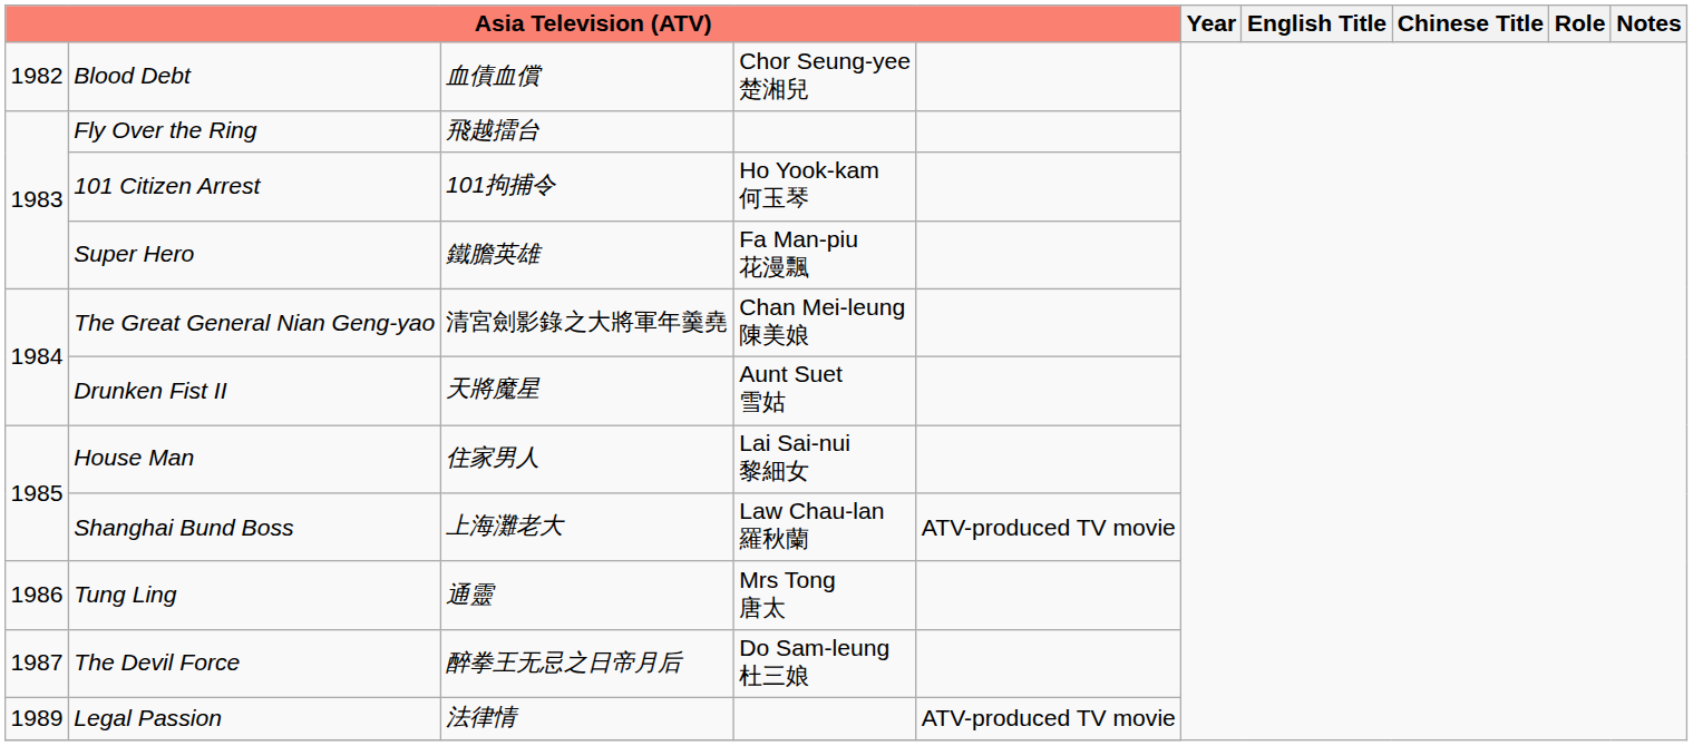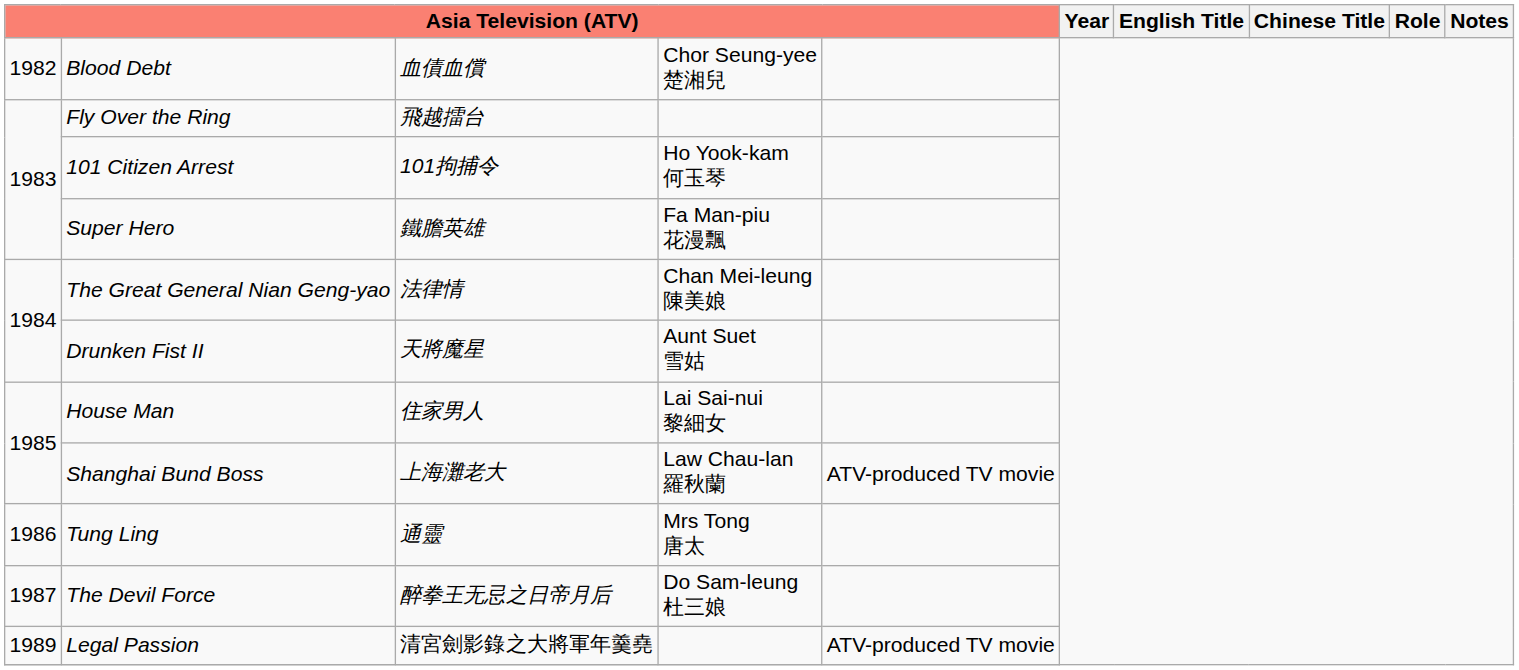 <table class="wikitable sortable">
 <tr>
 <th colspan=5 style="background: #FA8072;">Asia Television (ATV)</th>
 <th>Year</th>
 <th>English Title</th>
 <th>Chinese Title</th>
 <th>Role</th>
 <th>Notes</th>
 </tr>
 <tr>
 <td>1982</td>
 <td><em>Blood Debt</em></td>
 <td><em>血債血償</em></td>
 <td>Chor Seung-yee<br>楚湘兒<br></td>
 <td></td>
 </tr>
 <tr>
 <td rowspan="3">1983</td>
 <td><em>Fly Over the Ring</em></td>
 <td><em>飛越擂台</em></td>
 <td></td>
 <td></td>
 </tr>
 <tr>
 <td><em>101 Citizen Arrest</em></td>
 <td><em>101拘捕令</em></td>
 <td>Ho Yook-kam <br>何玉琴<br></td>
 <td></td>
 </tr>
 <tr>
 <td><em>Super Hero</em></td>
 <td><em>鐵膽英雄</em></td>
 <td>Fa Man-piu <br>花漫飄<br></td>
 <td></td>
 </tr>
 <tr>
 <td rowspan="2">1984</td>
 <td><em>The Great General Nian Geng-yao</em></td>
-<td>清宮劍影錄之大將軍年羹堯</td>
+<td><em>法律情</em></td>
 <td>Chan Mei-leung<br>陳美娘<br></td>
 <td></td>
 </tr>
 <tr>
 <td><em>Drunken Fist II</em></td>
 <td><em>天將魔星</em></td>
 <td>Aunt Suet  <br>雪姑<br></td>
 <td></td>
 </tr>
 <tr>
 <td rowspan="2">1985</td>
 <td><em>House Man</em></td>
 <td><em>住家男人</em></td>
 <td>Lai Sai-nui <br>黎細女<br></td>
 <td></td>
 </tr>
 <tr>
 <td><em>Shanghai Bund Boss</em></td>
 <td><em>上海灘老大</em></td>
 <td>Law Chau-lan<br>羅秋蘭<br></td>
 <td>ATV-produced TV movie</td>
 </tr>
 <tr>
 <td>1986</td>
 <td><em>Tung Ling</em></td>
 <td><em>通靈</em></td>
 <td>Mrs Tong  <br>唐太<br></td>
 <td></td>
 </tr>
 <tr>
 <td>1987</td>
 <td><em>The Devil Force</em></td>
 <td><em>醉拳王无忌之日帝月后</em></td>
 <td>Do Sam-leung <br>杜三娘<br></td>
 <td></td>
 </tr>
 <tr>
 <td>1989</td>
 <td><em>Legal Passion</em></td>
-<td><em>法律情</em></td>
+<td>清宮劍影錄之大將軍年羹堯</td>
 <td></td>
 <td>ATV-produced TV movie</td>
 </tr>
 <tr>
 </tr>
 </table>
